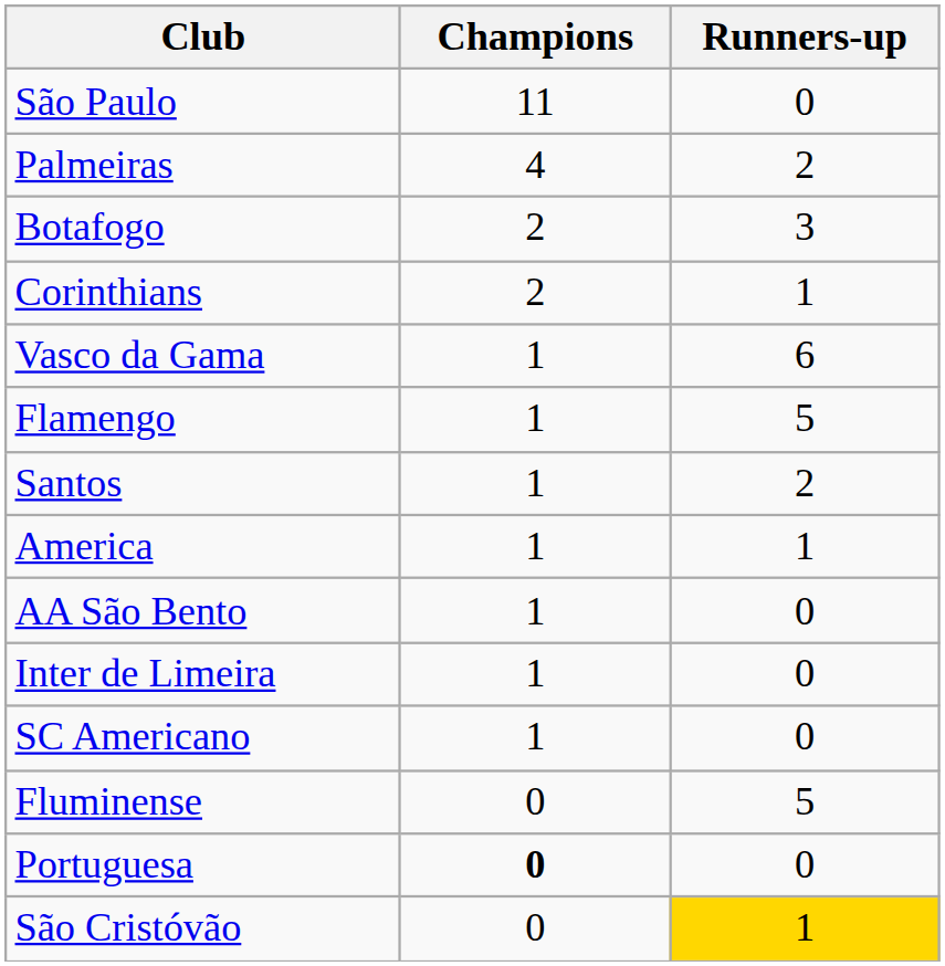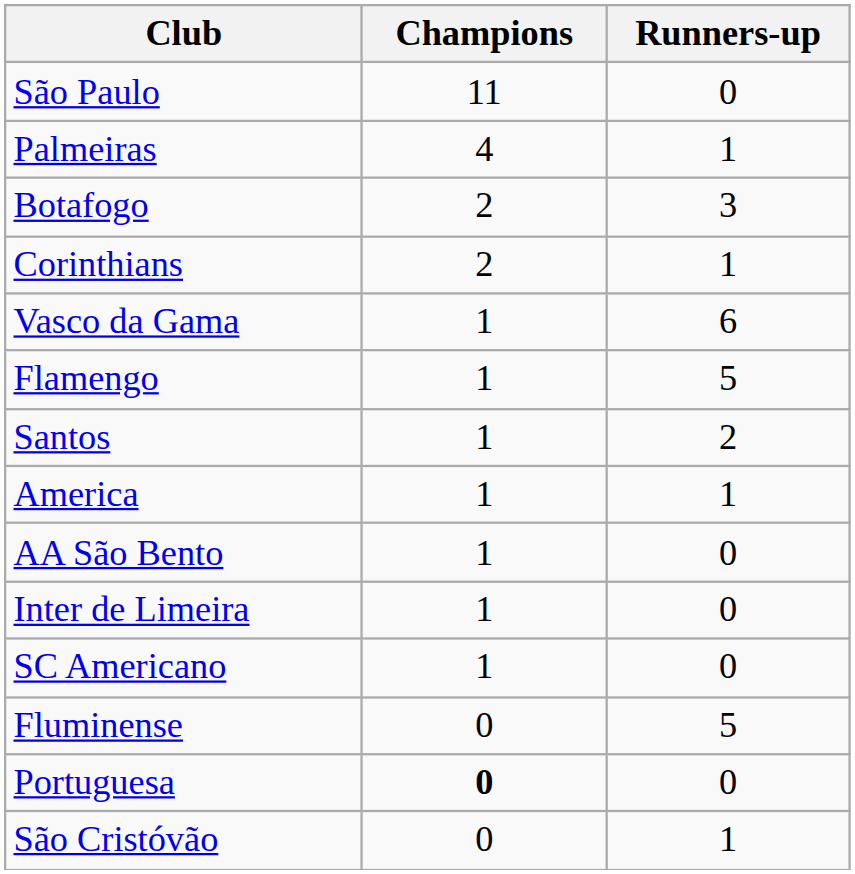 <table class="wikitable sortable">
 <tr>
 <th width=150>Club</th>
 <th width=100>Champions</th>
 <th width=100>Runners-up</th>
 </tr>
 <tr>
 <td><a href='#'>São Paulo</a></td>
 <td align=center>11</td>
 <td align=center>0</td>
 </tr>
 <tr>
 <td><a href='#'>Palmeiras</a></td>
 <td align=center>4</td>
-<td align=center>2</td>
+<td align=center>1</td>
 </tr>
 <tr>
 <td><a href='#'>Botafogo</a></td>
 <td align=center>2</td>
 <td align=center>3</td>
 </tr>
 <tr>
 <td><a href='#'>Corinthians</a></td>
 <td align=center>2</td>
 <td align=center>1</td>
 </tr>
 <tr>
 <td><a href='#'>Vasco da Gama</a></td>
 <td align=center>1</td>
 <td align=center>6</td>
 </tr>
 <tr>
 <td><a href='#'>Flamengo</a></td>
 <td align=center>1</td>
 <td align=center>5</td>
 </tr>
 <tr>
 <td><a href='#'>Santos</a></td>
 <td align=center>1</td>
 <td align=center>2</td>
 </tr>
 <tr>
 <td><a href='#'>America</a></td>
 <td align=center>1</td>
 <td align=center>1</td>
 </tr>
 <tr>
 <td><a href='#'>AA São Bento</a></td>
 <td align=center>1</td>
 <td align=center>0</td>
 </tr>
 <tr>
 <td><a href='#'>Inter de Limeira</a></td>
 <td align=center>1</td>
 <td align=center>0</td>
 </tr>
 <tr>
 <td><a href='#'>SC Americano</a></td>
 <td align=center>1</td>
 <td align=center>0</td>
 </tr>
 <tr>
 <td><a href='#'>Fluminense</a></td>
 <td align=center>0</td>
 <td align=center>5</td>
 </tr>
 <tr>
 <td><a href='#'>Portuguesa</a></td>
 <td align=center><strong>0</strong></td>
 <td align=center>0</td>
 </tr>
 <tr>
 <td><a href='#'>São Cristóvão</a></td>
 <td align=center>0</td>
-<td align=center style="background: gold;">1</td>
+<td align=center>1</td>
 </tr>
 </table>
